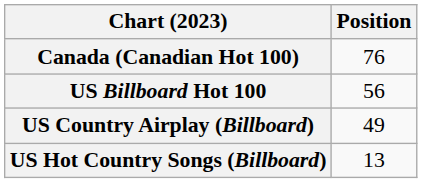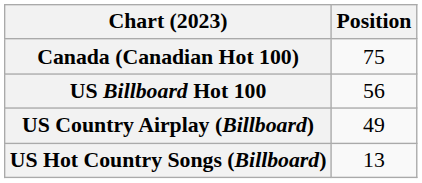 <table class="wikitable sortable plainrowheaders" style="text-align:center">
 <tr>
 <th scope="col">Chart (2023)</th>
 <th scope="col">Position</th>
 </tr>
 <tr>
 <th scope="row">Canada (Canadian Hot 100)</th>
-<td>76</td>
+<td>75</td>
 </tr>
 <tr>
 <th scope="row">US <em>Billboard</em> Hot 100</th>
 <td>56</td>
 </tr>
 <tr>
 <th scope="row">US Country Airplay (<em>Billboard</em>)</th>
 <td>49</td>
 </tr>
 <tr>
 <th scope="row">US Hot Country Songs (<em>Billboard</em>)</th>
 <td>13</td>
 </tr>
 </table>
